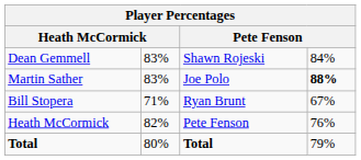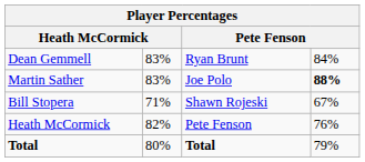 <table class="wikitable">
 <tr>
 <th colspan=4 width=400>Player Percentages</th>
 </tr>
 <tr>
 <th colspan=2 width=200> Heath McCormick</th>
 <th colspan=2 width=200> Pete Fenson</th>
 </tr>
 <tr>
 <td><a href='#'>Dean Gemmell</a></td>
 <td>83%</td>
-<td><a href='#'>Shawn Rojeski</a></td>
+<td><a href='#'>Ryan Brunt</a></td>
 <td>84%</td>
 </tr>
 <tr>
 <td><a href='#'>Martin Sather</a></td>
 <td>83%</td>
 <td><a href='#'>Joe Polo</a></td>
 <td><strong>88%</strong></td>
 </tr>
 <tr>
 <td><a href='#'>Bill Stopera</a></td>
 <td>71%</td>
-<td><a href='#'>Ryan Brunt</a></td>
+<td><a href='#'>Shawn Rojeski</a></td>
 <td>67%</td>
 </tr>
 <tr>
 <td><a href='#'>Heath McCormick</a></td>
 <td>82%</td>
 <td><a href='#'>Pete Fenson</a></td>
 <td>76%</td>
 </tr>
 <tr>
 <td><strong>Total</strong></td>
 <td>80%</td>
 <td><strong>Total</strong></td>
 <td>79%</td>
 </tr>
 </table>
